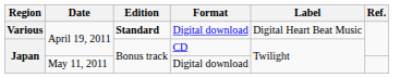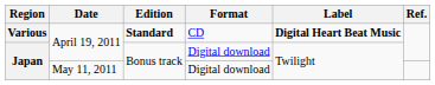 <table class="wikitable plainrowheaders">
 <tr>
 <th scope="col">Region</th>
 <th scope="col">Date</th>
 <th scope="col">Edition</th>
 <th scope="col">Format</th>
 <th scope="col">Label</th>
 <th scope="col">Ref.</th>
 </tr>
 <tr>
 <th scope="row">Various</th>
 <td rowspan="2">April 19, 2011</td>
 <td><strong>Standard</strong></td>
-<td><a href='#'>Digital download</a></td>
-<td>Digital Heart Beat Music</td>
+<td><a href='#'>CD</a></td>
+<td><strong>Digital Heart Beat Music</strong></td>
 <td style="text-align:center;" rowspan="2"></td>
 </tr>
 <tr>
 <th scope="row" rowspan="2">Japan</th>
 <td rowspan="2">Bonus track</td>
-<td><a href='#'>CD</a></td>
+<td><a href='#'>Digital download</a></td>
 <td rowspan="2">Twilight</td>
 </tr>
 <tr>
 <td>May 11, 2011</td>
 <td>Digital download</td>
 <td style="text-align:center;"></td>
 </tr>
 </table>
